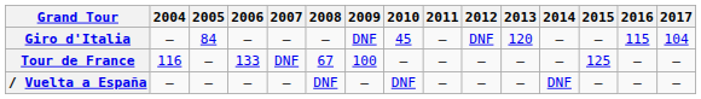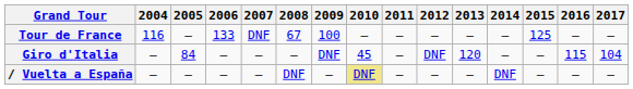 <table class="wikitable plainrowheaders">
 <tr>
 <th scope="col"><a href='#'>Grand Tour</a></th>
 <th scope="col">2004</th>
 <th scope="col">2005</th>
 <th scope="col">2006</th>
 <th scope="col">2007</th>
 <th scope="col">2008</th>
 <th scope="col">2009</th>
 <th scope="col">2010</th>
 <th scope="col">2011</th>
 <th scope="col">2012</th>
 <th scope="col">2013</th>
 <th scope="col">2014</th>
 <th scope="col">2015</th>
 <th scope="col">2016</th>
 <th scope="col">2017</th>
 </tr>
 <tr style="text-align:center;">
+<th scope="row"> <a href='#'>Tour de France</a></th>
+<td><a href='#'>116</a></td>
+<td>—</td>
+<td><a href='#'>133</a></td>
+<td><a href='#'>DNF</a></td>
+<td><a href='#'>67</a></td>
+<td><a href='#'>100</a></td>
+<td>—</td>
+<td>—</td>
+<td>—</td>
+<td>—</td>
+<td>—</td>
+<td><a href='#'>125</a></td>
+<td>—</td>
+<td>—</td>
+</tr>
+<tr style="text-align:center;">
 <th scope="row"> <a href='#'>Giro d'Italia</a></th>
 <td>—</td>
 <td><a href='#'>84</a></td>
 <td>—</td>
 <td>—</td>
 <td>—</td>
 <td><a href='#'>DNF</a></td>
 <td><a href='#'>45</a></td>
 <td>—</td>
 <td><a href='#'>DNF</a></td>
 <td><a href='#'>120</a></td>
 <td>—</td>
 <td>—</td>
 <td><a href='#'>115</a></td>
 <td><a href='#'>104</a></td>
 </tr>
 <tr style="text-align:center;">
-<th scope="row"> <a href='#'>Tour de France</a></th>
-<td><a href='#'>116</a></td>
-<td>—</td>
-<td><a href='#'>133</a></td>
-<td><a href='#'>DNF</a></td>
-<td><a href='#'>67</a></td>
-<td><a href='#'>100</a></td>
-<td>—</td>
-<td>—</td>
-<td>—</td>
-<td>—</td>
-<td>—</td>
-<td><a href='#'>125</a></td>
-<td>—</td>
-<td>—</td>
-</tr>
-<tr style="text-align:center;">
 <th scope="row">/ <a href='#'>Vuelta a España</a></th>
 <td>—</td>
 <td>—</td>
 <td>—</td>
 <td>—</td>
 <td><a href='#'>DNF</a></td>
 <td>—</td>
-<td><a href='#'>DNF</a></td>
+<td style="background: khaki;"><a href='#'>DNF</a></td>
 <td>—</td>
 <td>—</td>
 <td>—</td>
 <td><a href='#'>DNF</a></td>
 <td>—</td>
 <td>—</td>
 <td>—</td>
 </tr>
 </table>
